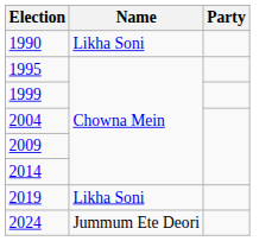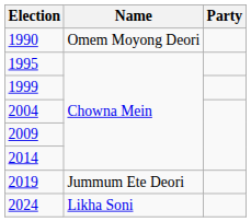 <table class="wikitable sortable">
 <tr>
 <th>Election</th>
 <th>Name</th>
 <th colspan=2>Party</th>
 </tr>
 <tr>
 <td><a href='#'>1990</a></td>
-<td><a href='#'>Likha Soni</a></td>
+<td>Omem Moyong Deori</td>
 <td></td>
 </tr>
 <tr>
 <td><a href='#'>1995</a></td>
 <td rowspan=5><a href='#'>Chowna Mein</a></td>
 <td></td>
 </tr>
 <tr>
 <td><a href='#'>1999</a></td>
 <td></td>
 </tr>
 <tr>
 <td><a href='#'>2004</a></td>
 </tr>
 <tr>
 <td><a href='#'>2009</a></td>
 </tr>
 <tr>
 <td><a href='#'>2014</a></td>
 </tr>
 <tr>
 <td><a href='#'>2019</a></td>
-<td><a href='#'>Likha Soni</a></td>
+<td>Jummum Ete Deori</td>
 <td></td>
 </tr>
 <tr>
 <td><a href='#'>2024</a></td>
-<td>Jummum Ete Deori</td>
+<td><a href='#'>Likha Soni</a></td>
 <td></td>
 </tr>
 </table>
